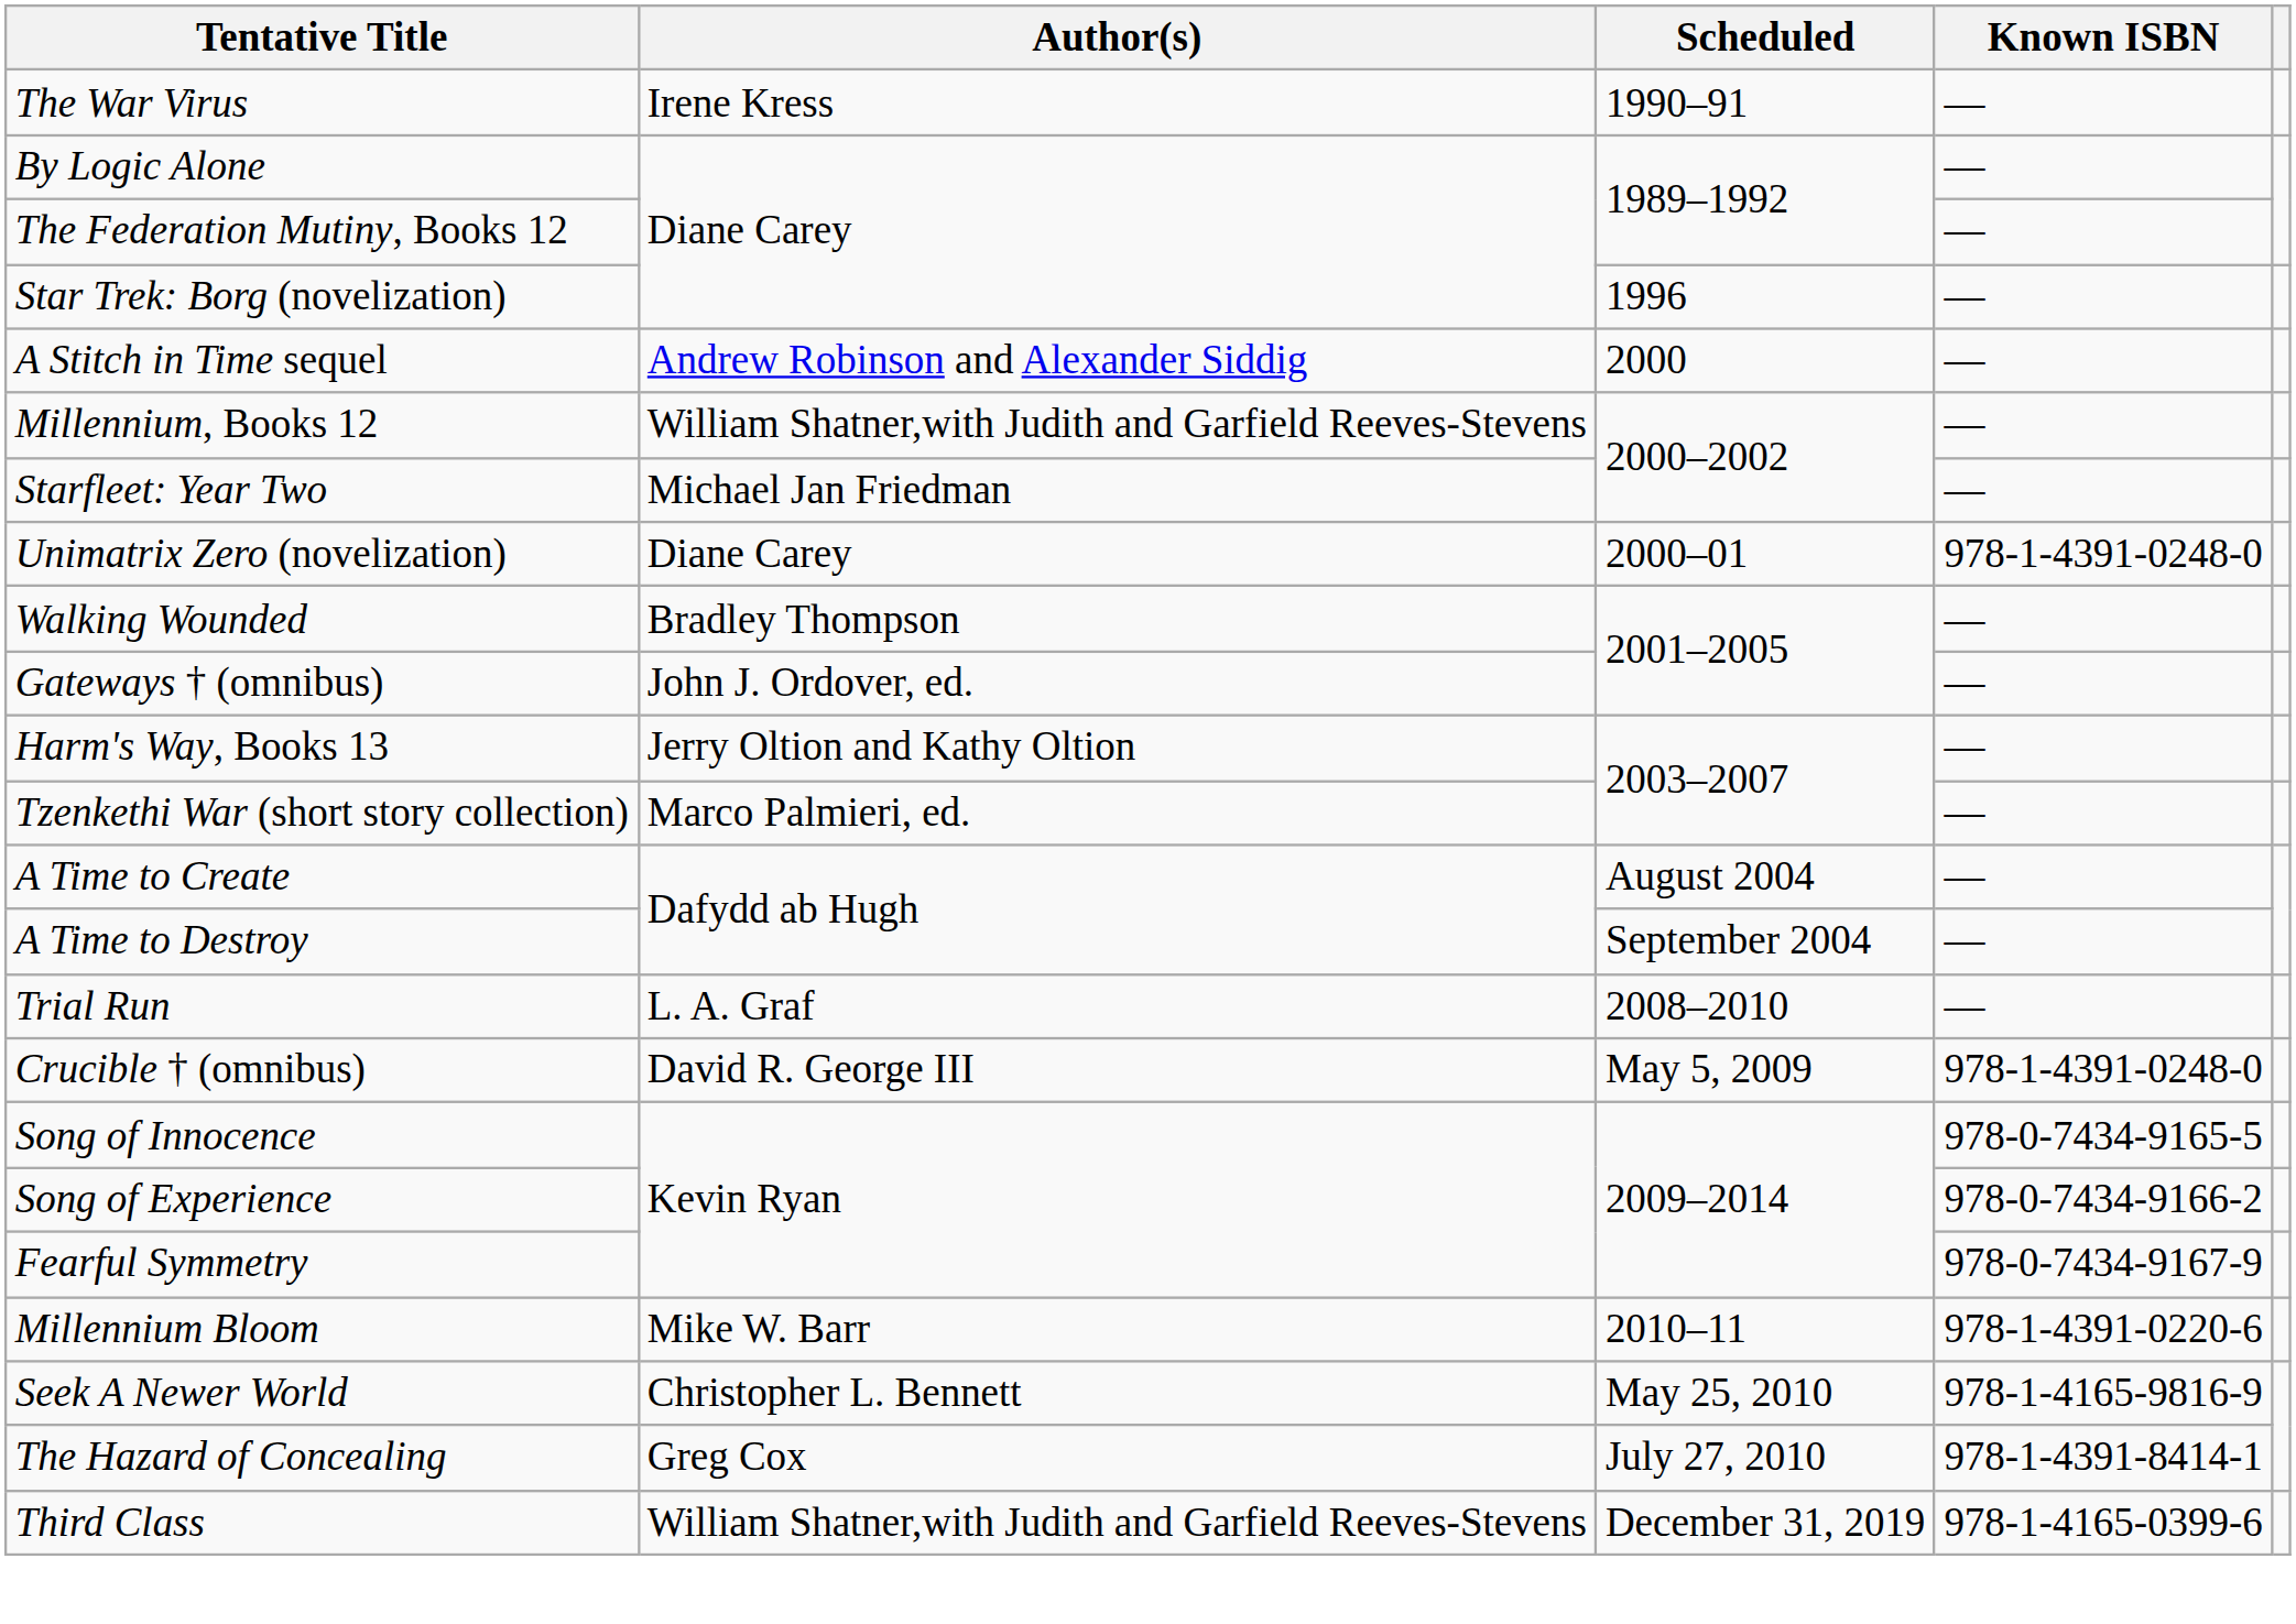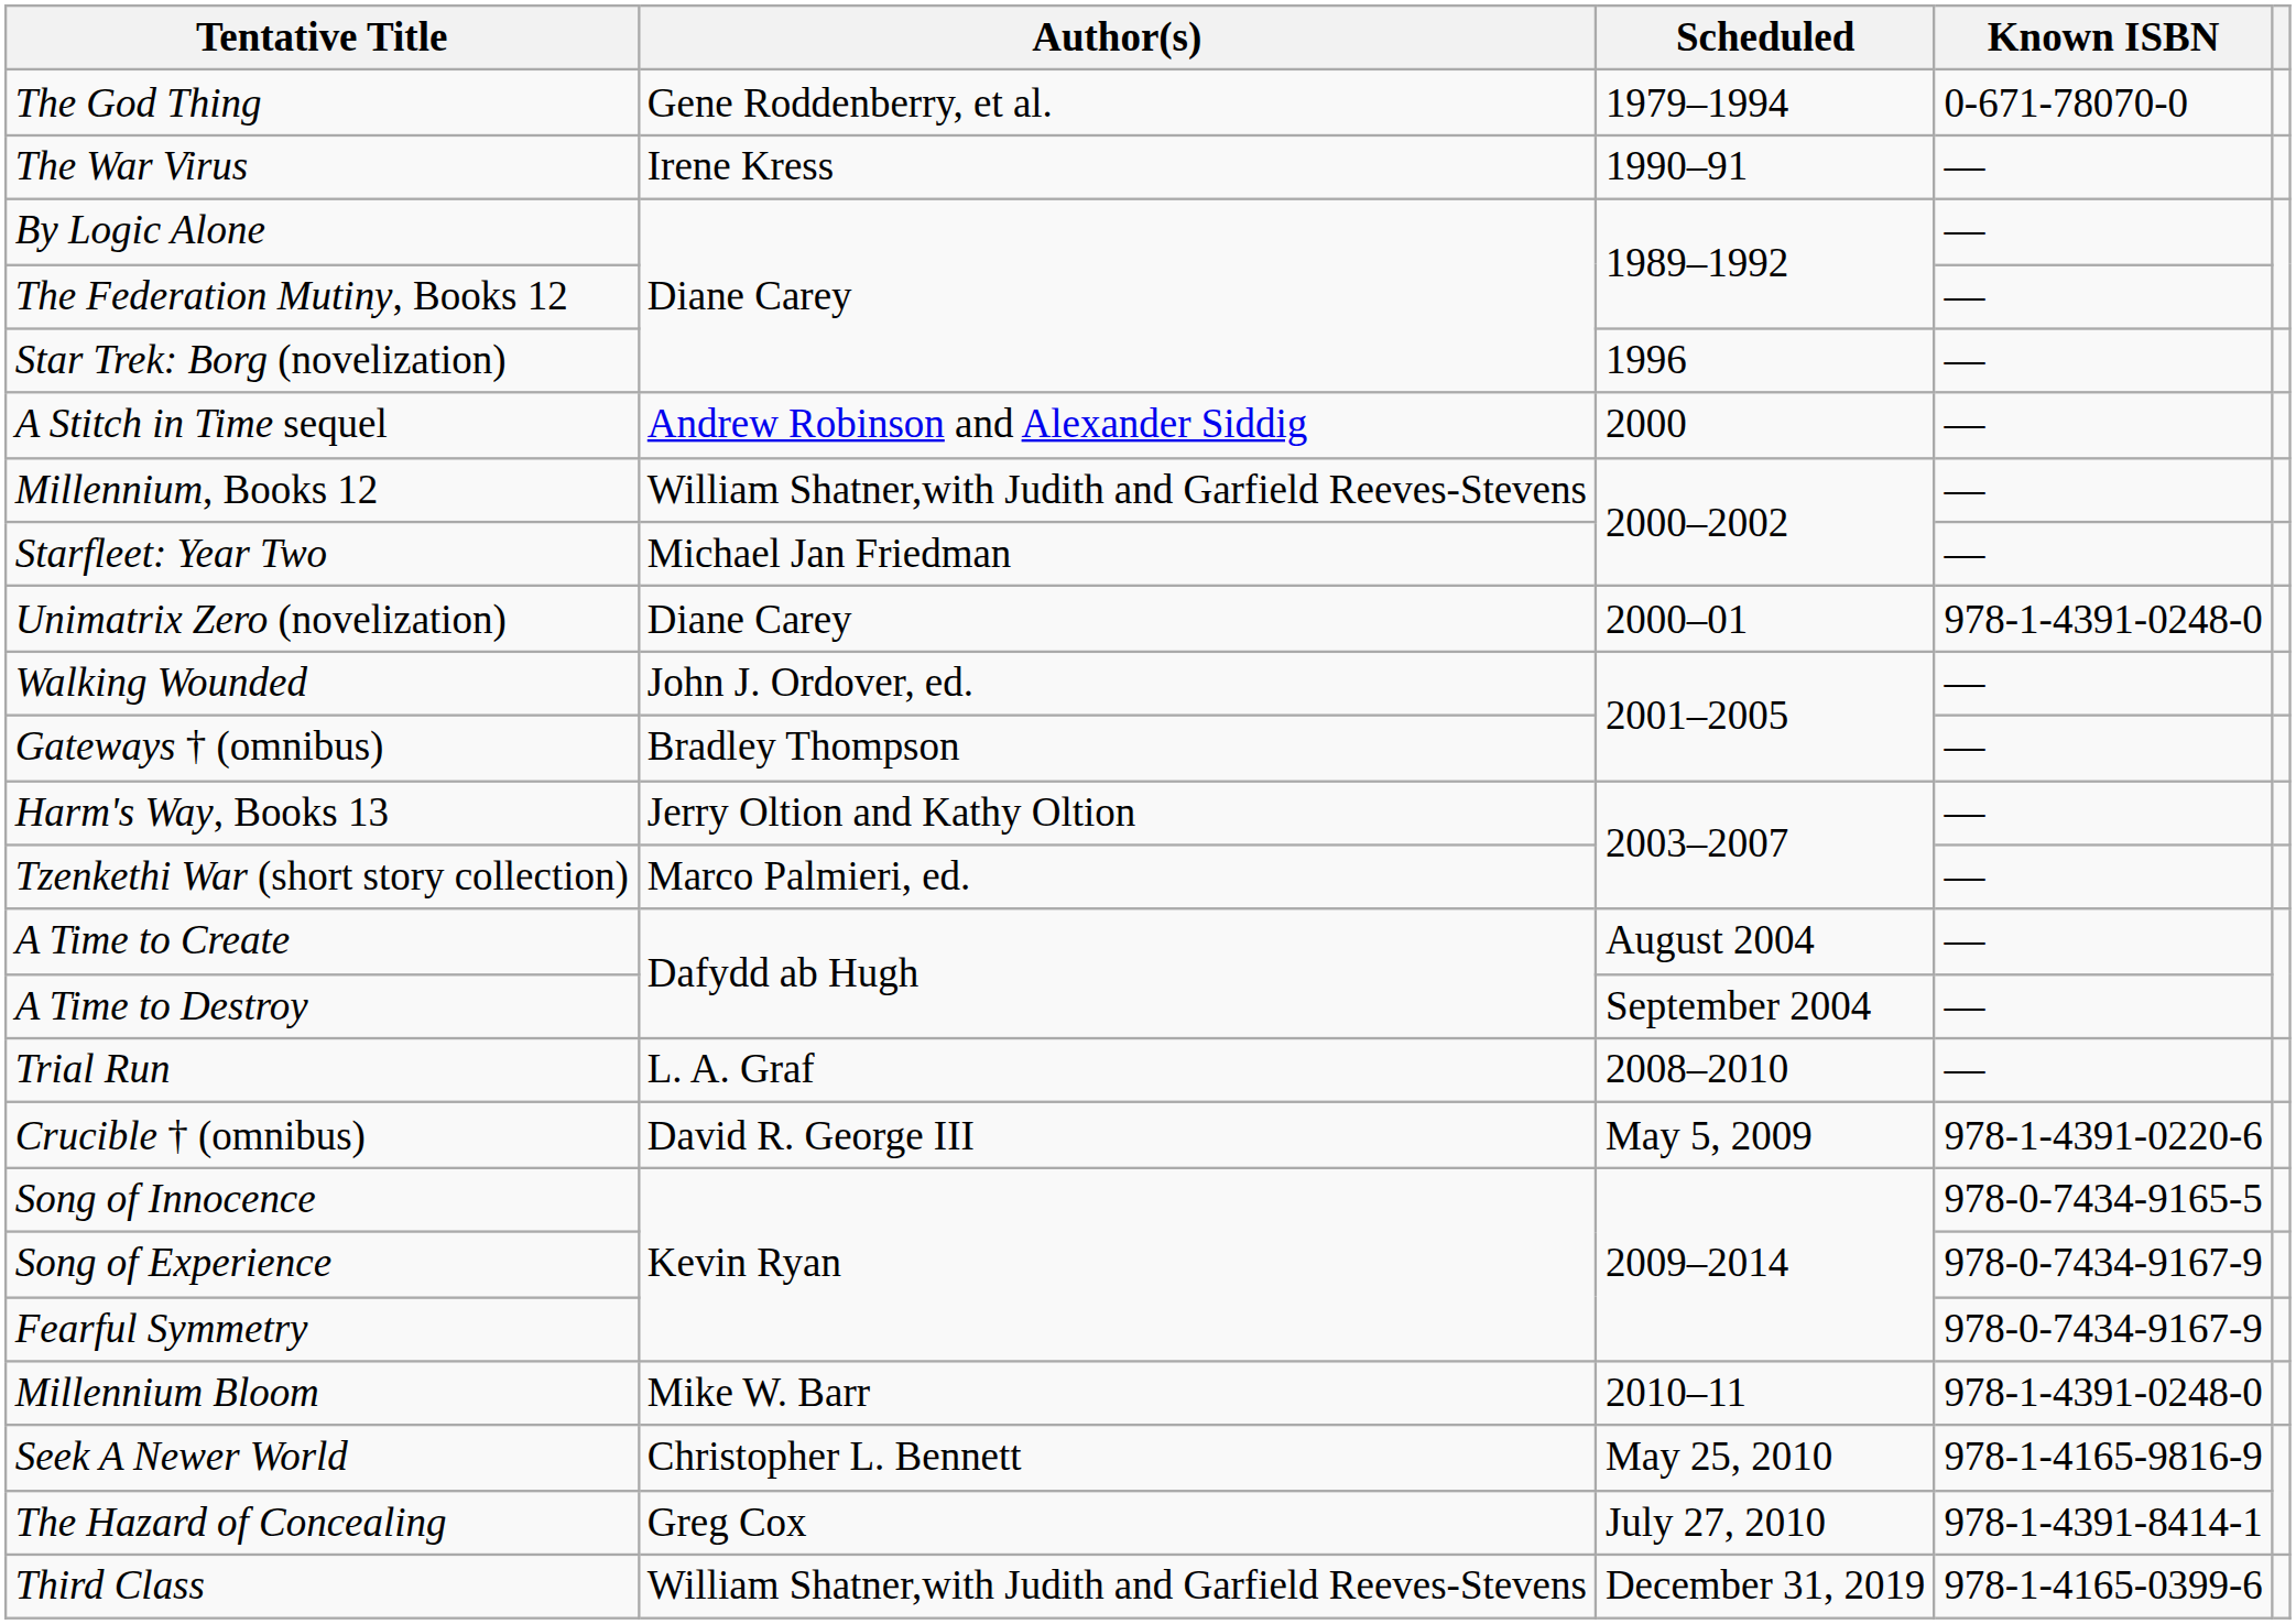 <table class="wikitable">
 <tr>
 <th>Tentative Title</th>
 <th>Author(s)</th>
 <th>Scheduled</th>
 <th>Known ISBN</th>
 <th></th>
+</tr>
+<tr>
+<td><em>The God Thing</em></td>
+<td>Gene Roddenberry, et al.</td>
+<td>1979–1994</td>
+<td>0-671-78070-0</td>
+<td></td>
 </tr>
 <tr>
 <td><em>The War Virus</em></td>
 <td>Irene Kress</td>
 <td>1990–91</td>
 <td>—</td>
 <td></td>
 </tr>
 <tr>
 <td><em>By Logic Alone</em></td>
 <td rowspan="3">Diane Carey</td>
 <td rowspan="2">1989–1992</td>
 <td>—</td>
 <td rowspan="2"></td>
 </tr>
 <tr>
 <td><em>The Federation Mutiny</em>, Books 12</td>
 <td>—</td>
 </tr>
 <tr>
 <td><em>Star Trek: Borg</em> (novelization)</td>
 <td>1996</td>
 <td>—</td>
 <td></td>
 </tr>
 <tr>
 <td><em>A Stitch in Time</em> sequel</td>
 <td><a href='#'>Andrew Robinson</a> and <a href='#'>Alexander Siddig</a></td>
 <td>2000</td>
 <td>—</td>
 <td></td>
 </tr>
 <tr>
 <td><em>Millennium</em>, Books 12</td>
 <td>William Shatner,with Judith and Garfield Reeves-Stevens</td>
 <td rowspan="2">2000–2002</td>
 <td>—</td>
 <td></td>
 </tr>
 <tr>
 <td><em>Starfleet: Year Two</em></td>
 <td>Michael Jan Friedman</td>
 <td>—</td>
 <td></td>
 </tr>
 <tr>
 <td><em>Unimatrix Zero</em> (novelization)</td>
 <td>Diane Carey</td>
 <td>2000–01</td>
 <td>978-1-4391-0248-0</td>
 <td></td>
 </tr>
 <tr>
 <td><em>Walking Wounded</em></td>
-<td>Bradley Thompson</td>
+<td>John J. Ordover, ed.</td>
 <td rowspan="2">2001–2005</td>
 <td>—</td>
 <td></td>
 </tr>
 <tr>
 <td><em>Gateways</em> † (omnibus)</td>
-<td>John J. Ordover, ed.</td>
+<td>Bradley Thompson</td>
 <td>—</td>
 <td></td>
 </tr>
 <tr>
 <td><em>Harm's Way</em>, Books 13</td>
 <td>Jerry Oltion and Kathy Oltion</td>
 <td rowspan="2">2003–2007</td>
 <td>—</td>
 <td></td>
 </tr>
 <tr>
 <td><em>Tzenkethi War</em> (short story collection)</td>
 <td>Marco Palmieri, ed.</td>
 <td>—</td>
 <td></td>
 </tr>
 <tr>
 <td><em>A Time to Create</em></td>
 <td rowspan="2">Dafydd ab Hugh</td>
 <td>August 2004</td>
 <td>—</td>
 <td rowspan="2"></td>
 </tr>
 <tr>
 <td><em>A Time to Destroy</em></td>
 <td>September 2004</td>
 <td>—</td>
 </tr>
 <tr>
 <td><em>Trial Run</em></td>
 <td>L. A. Graf</td>
 <td>2008–2010</td>
 <td>—</td>
 <td></td>
 </tr>
 <tr>
 <td><em>Crucible</em> † (omnibus)</td>
 <td>David R. George III</td>
 <td>May 5, 2009</td>
-<td>978-1-4391-0248-0</td>
+<td>978-1-4391-0220-6</td>
 <td></td>
 </tr>
 <tr>
 <td><em>Song of Innocence</em></td>
 <td rowspan="3">Kevin Ryan</td>
 <td rowspan="3">2009–2014</td>
 <td>978-0-7434-9165-5</td>
 <td></td>
 </tr>
 <tr>
 <td><em>Song of Experience</em></td>
-<td>978-0-7434-9166-2</td>
+<td>978-0-7434-9167-9</td>
 <td></td>
 </tr>
 <tr>
 <td><em>Fearful Symmetry</em></td>
 <td>978-0-7434-9167-9</td>
 <td></td>
 </tr>
 <tr>
 <td><em>Millennium Bloom</em></td>
 <td>Mike W. Barr</td>
 <td>2010–11</td>
-<td>978-1-4391-0220-6</td>
+<td>978-1-4391-0248-0</td>
 <td></td>
 </tr>
 <tr>
 <td><em>Seek A Newer World</em></td>
 <td>Christopher L. Bennett</td>
 <td>May 25, 2010</td>
 <td>978-1-4165-9816-9</td>
 <td rowspan="2"></td>
 </tr>
 <tr>
 <td><em>The Hazard of Concealing</em></td>
 <td>Greg Cox</td>
 <td>July 27, 2010</td>
 <td>978-1-4391-8414-1</td>
 </tr>
 <tr>
 <td><em>Third Class</em></td>
 <td>William Shatner,with Judith and Garfield Reeves-Stevens</td>
 <td>December 31, 2019</td>
 <td>978-1-4165-0399-6</td>
 <td></td>
 </tr>
 </table>
